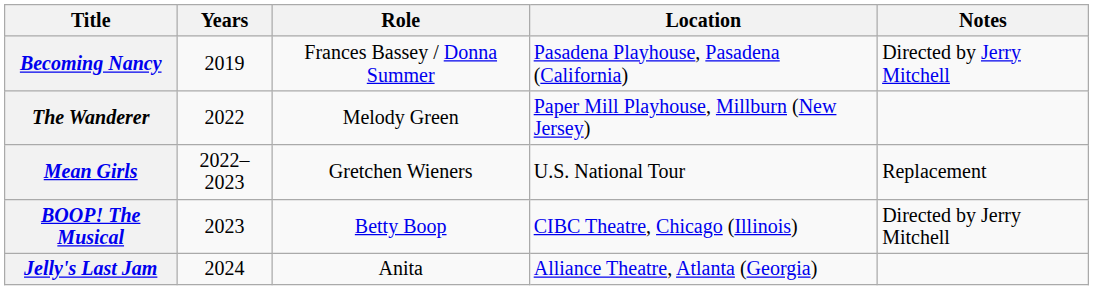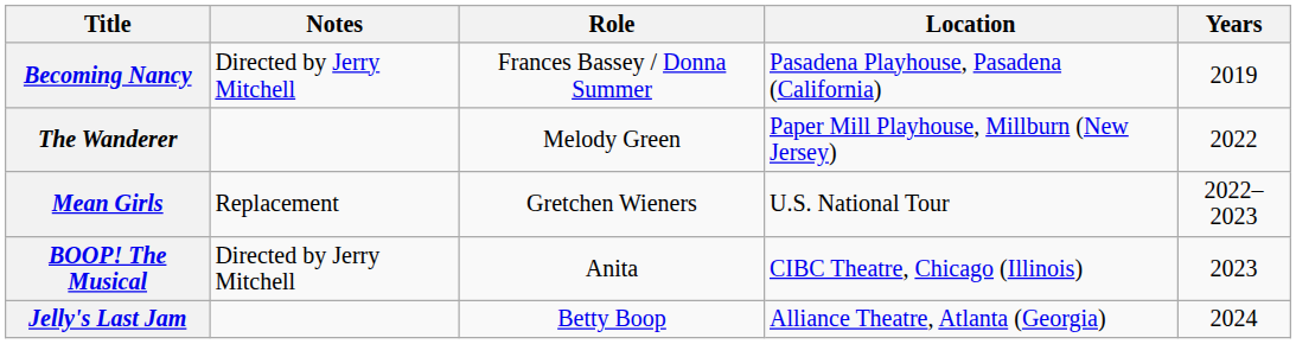 <table class="wikitable plainrowheaders sortable">
 <tr>
 <th scope="col">Title</th>
-<th scope="col">Years</th>
+<th scope="col">Notes</th>
 <th scope="col">Role</th>
 <th scope="col">Location</th>
-<th scope="col">Notes</th>
+<th scope="col">Years</th>
 </tr>
 <tr>
 <th scope="row"><a href='#'><em>Becoming Nancy</em></a></th>
-<td style="text-align:center;">2019</td>
+<td>Directed by <a href='#'>Jerry Mitchell</a></td>
 <td style="text-align:center;">Frances Bassey / <a href='#'>Donna Summer</a></td>
 <td><a href='#'>Pasadena Playhouse</a>, <a href='#'>Pasadena</a> (<a href='#'>California</a>)</td>
-<td>Directed by <a href='#'>Jerry Mitchell</a></td>
+<td style="text-align:center;">2019</td>
 </tr>
 <tr>
 <th scope="row"><em>The Wanderer</em></th>
-<td style="text-align:center;">2022</td>
+<td></td>
 <td style="text-align:center;">Melody Green</td>
 <td><a href='#'>Paper Mill Playhouse</a>, <a href='#'>Millburn</a> (<a href='#'>New Jersey</a>)</td>
-<td></td>
+<td style="text-align:center;">2022</td>
 </tr>
 <tr>
 <th scope="row"><em><a href='#'>Mean Girls</a></em></th>
-<td style="text-align:center;">2022–2023</td>
+<td>Replacement</td>
 <td style="text-align:center;">Gretchen Wieners</td>
 <td>U.S. National Tour</td>
-<td>Replacement</td>
+<td style="text-align:center;">2022–2023</td>
 </tr>
 <tr>
 <th scope="row"><em><a href='#'>BOOP! The Musical</a></em></th>
+<td>Directed by Jerry Mitchell</td>
+<td style="text-align:center;">Anita</td>
+<td><a href='#'>CIBC Theatre</a>, <a href='#'>Chicago</a> (<a href='#'>Illinois</a>)</td>
 <td style="text-align:center;">2023</td>
-<td style="text-align:center;"><a href='#'>Betty Boop</a></td>
-<td><a href='#'>CIBC Theatre</a>, <a href='#'>Chicago</a> (<a href='#'>Illinois</a>)</td>
-<td>Directed by Jerry Mitchell</td>
 </tr>
 <tr>
 <th scope="row"><em><a href='#'>Jelly's Last Jam</a></em></th>
+<td></td>
+<td style="text-align:center;"><a href='#'>Betty Boop</a></td>
+<td><a href='#'>Alliance Theatre</a>, <a href='#'>Atlanta</a> (<a href='#'>Georgia</a>)</td>
 <td style="text-align:center;">2024</td>
-<td style="text-align:center;">Anita</td>
-<td><a href='#'>Alliance Theatre</a>, <a href='#'>Atlanta</a> (<a href='#'>Georgia</a>)</td>
-<td></td>
 </tr>
 </table>
